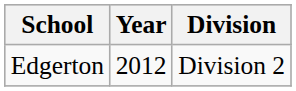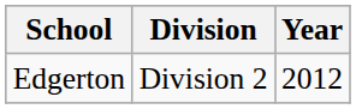 <table class="wikitable">
 <tr>
 <th>School</th>
+<th>Division</th>
 <th>Year</th>
-<th>Division</th>
 </tr>
 <tr>
 <td>Edgerton</td>
+<td>Division 2</td>
 <td>2012</td>
-<td>Division 2</td>
 </tr>
 </table>
